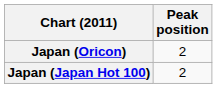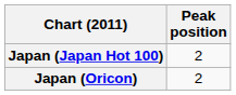 <table class="wikitable plainrowheaders sortable" style="text-align:center">
 <tr>
 <th scope="col">Chart (2011)</th>
 <th scope="col">Peak<br>position</th>
 </tr>
 <tr>
+<th scope="row">Japan (<a href='#'>Japan Hot 100</a>)</th>
+<td>2</td>
+</tr>
+<tr>
 <th scope="row">Japan (<a href='#'>Oricon</a>)</th>
 <td>2</td>
 </tr>
-<tr>
-<th scope="row">Japan (<a href='#'>Japan Hot 100</a>)</th>
-<td>2</td>
-</tr>
 </table>
